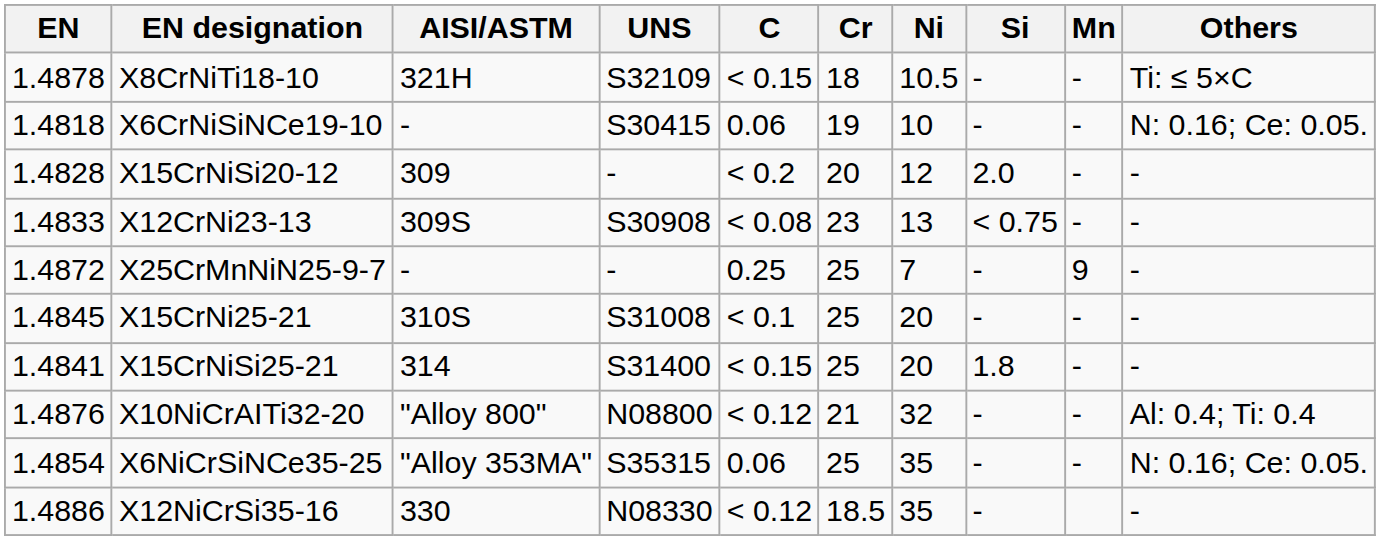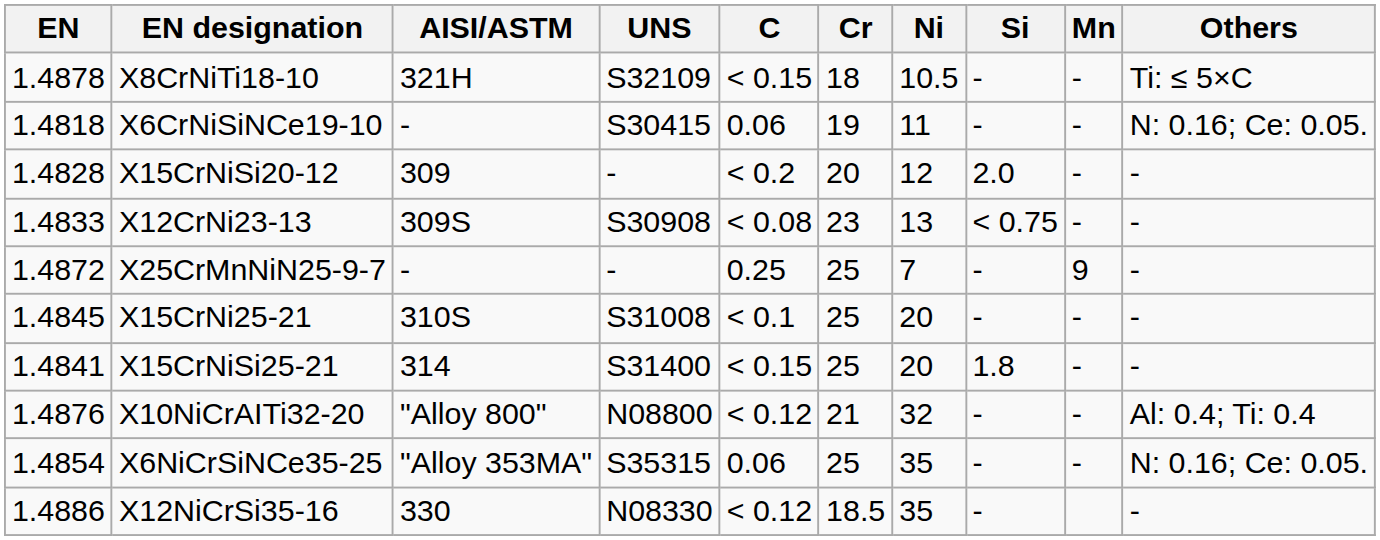 <table class="wikitable">
 <tr>
 <th>EN</th>
 <th>EN designation</th>
 <th>AISI/ASTM</th>
 <th>UNS</th>
 <th>C</th>
 <th>Cr</th>
 <th>Ni</th>
 <th>Si</th>
 <th>Mn</th>
 <th>Others</th>
 </tr>
 <tr>
 <td>1.4878</td>
 <td>X8CrNiTi18-10</td>
 <td>321H</td>
 <td>S32109</td>
 <td>< 0.15</td>
 <td>18</td>
 <td>10.5</td>
 <td>-</td>
 <td>-</td>
 <td>Ti: ≤ 5×C</td>
 </tr>
 <tr>
 <td>1.4818</td>
 <td>X6CrNiSiNCe19-10</td>
 <td>-</td>
 <td>S30415</td>
 <td>0.06</td>
 <td>19</td>
-<td>10</td>
+<td>11</td>
 <td>-</td>
 <td>-</td>
 <td>N: 0.16; Ce: 0.05.</td>
 </tr>
 <tr>
 <td>1.4828</td>
 <td>X15CrNiSi20-12</td>
 <td>309</td>
 <td>-</td>
 <td>< 0.2</td>
 <td>20</td>
 <td>12</td>
 <td>2.0</td>
 <td>-</td>
 <td>-</td>
 </tr>
 <tr>
 <td>1.4833</td>
 <td>X12CrNi23-13</td>
 <td>309S</td>
 <td>S30908</td>
 <td>< 0.08</td>
 <td>23</td>
 <td>13</td>
 <td>< 0.75</td>
 <td>-</td>
 <td>-</td>
 </tr>
 <tr>
 <td>1.4872</td>
 <td>X25CrMnNiN25-9-7</td>
 <td>-</td>
 <td>-</td>
 <td>0.25</td>
 <td>25</td>
 <td>7</td>
 <td>-</td>
 <td>9</td>
 <td>-</td>
 </tr>
 <tr>
 <td>1.4845</td>
 <td>X15CrNi25-21</td>
 <td>310S</td>
 <td>S31008</td>
 <td>< 0.1</td>
 <td>25</td>
 <td>20</td>
 <td>-</td>
 <td>-</td>
 <td>-</td>
 </tr>
 <tr>
 <td>1.4841</td>
 <td>X15CrNiSi25-21</td>
 <td>314</td>
 <td>S31400</td>
 <td>< 0.15</td>
 <td>25</td>
 <td>20</td>
 <td>1.8</td>
 <td>-</td>
 <td>-</td>
 </tr>
 <tr>
 <td>1.4876</td>
 <td>X10NiCrAITi32-20</td>
 <td>"Alloy 800"</td>
 <td>N08800</td>
 <td>< 0.12</td>
 <td>21</td>
 <td>32</td>
 <td>-</td>
 <td>-</td>
 <td>Al: 0.4; Ti: 0.4</td>
 </tr>
 <tr>
 <td>1.4854</td>
 <td>X6NiCrSiNCe35-25</td>
 <td>"Alloy 353MA"</td>
 <td>S35315</td>
 <td>0.06</td>
 <td>25</td>
 <td>35</td>
 <td>-</td>
 <td>-</td>
 <td>N: 0.16; Ce: 0.05.</td>
 </tr>
 <tr>
 <td>1.4886</td>
 <td>X12NiCrSi35-16</td>
 <td>330</td>
 <td>N08330</td>
 <td>< 0.12</td>
 <td>18.5</td>
 <td>35</td>
 <td>-</td>
 <td></td>
 <td>-</td>
 </tr>
 </table>
